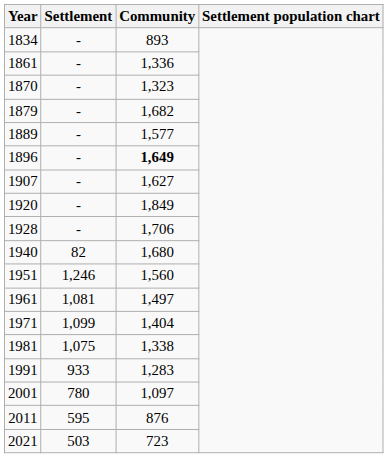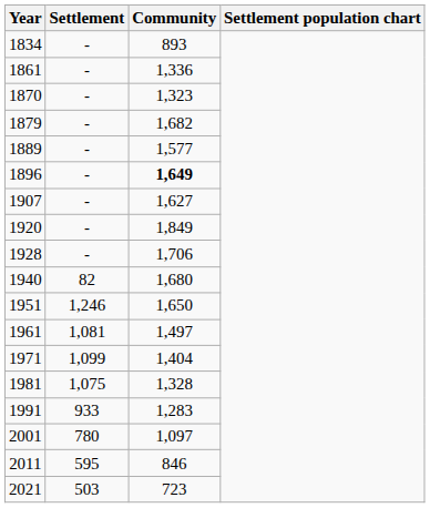 <table class=wikitable style="text-align:center;">
 <tr>
 <th>Year</th>
 <th>Settlement</th>
 <th>Community</th>
 <th>Settlement population chart</th>
 </tr>
 <tr>
 <td>1834</td>
 <td>-</td>
 <td>893</td>
 <td rowspan=18></td>
 </tr>
 <tr>
 <td>1861</td>
 <td>-</td>
 <td>1,336</td>
 </tr>
 <tr>
 <td>1870</td>
 <td>-</td>
 <td>1,323</td>
 </tr>
 <tr>
 <td>1879</td>
 <td>-</td>
 <td>1,682</td>
 </tr>
 <tr>
 <td>1889</td>
 <td>-</td>
 <td>1,577</td>
 </tr>
 <tr>
 <td>1896</td>
 <td>-</td>
 <td><strong>1,649</strong></td>
 </tr>
 <tr>
 <td>1907</td>
 <td>-</td>
 <td>1,627</td>
 </tr>
 <tr>
 <td>1920</td>
 <td>-</td>
 <td>1,849</td>
 </tr>
 <tr>
 <td>1928</td>
 <td>-</td>
 <td>1,706</td>
 </tr>
 <tr>
 <td>1940</td>
 <td>82</td>
 <td>1,680</td>
 </tr>
 <tr>
 <td>1951</td>
 <td>1,246</td>
-<td>1,560</td>
+<td>1,650</td>
 </tr>
 <tr>
 <td>1961</td>
 <td>1,081</td>
 <td>1,497</td>
 </tr>
 <tr>
 <td>1971</td>
 <td>1,099</td>
 <td>1,404</td>
 </tr>
 <tr>
 <td>1981</td>
 <td>1,075</td>
-<td>1,338</td>
+<td>1,328</td>
 </tr>
 <tr>
 <td>1991</td>
 <td>933</td>
 <td>1,283</td>
 </tr>
 <tr>
 <td>2001</td>
 <td>780</td>
 <td>1,097</td>
 </tr>
 <tr>
 <td>2011</td>
 <td>595</td>
-<td>876</td>
+<td>846</td>
 </tr>
 <tr>
 <td>2021</td>
 <td>503</td>
 <td>723</td>
 </tr>
 </table>
